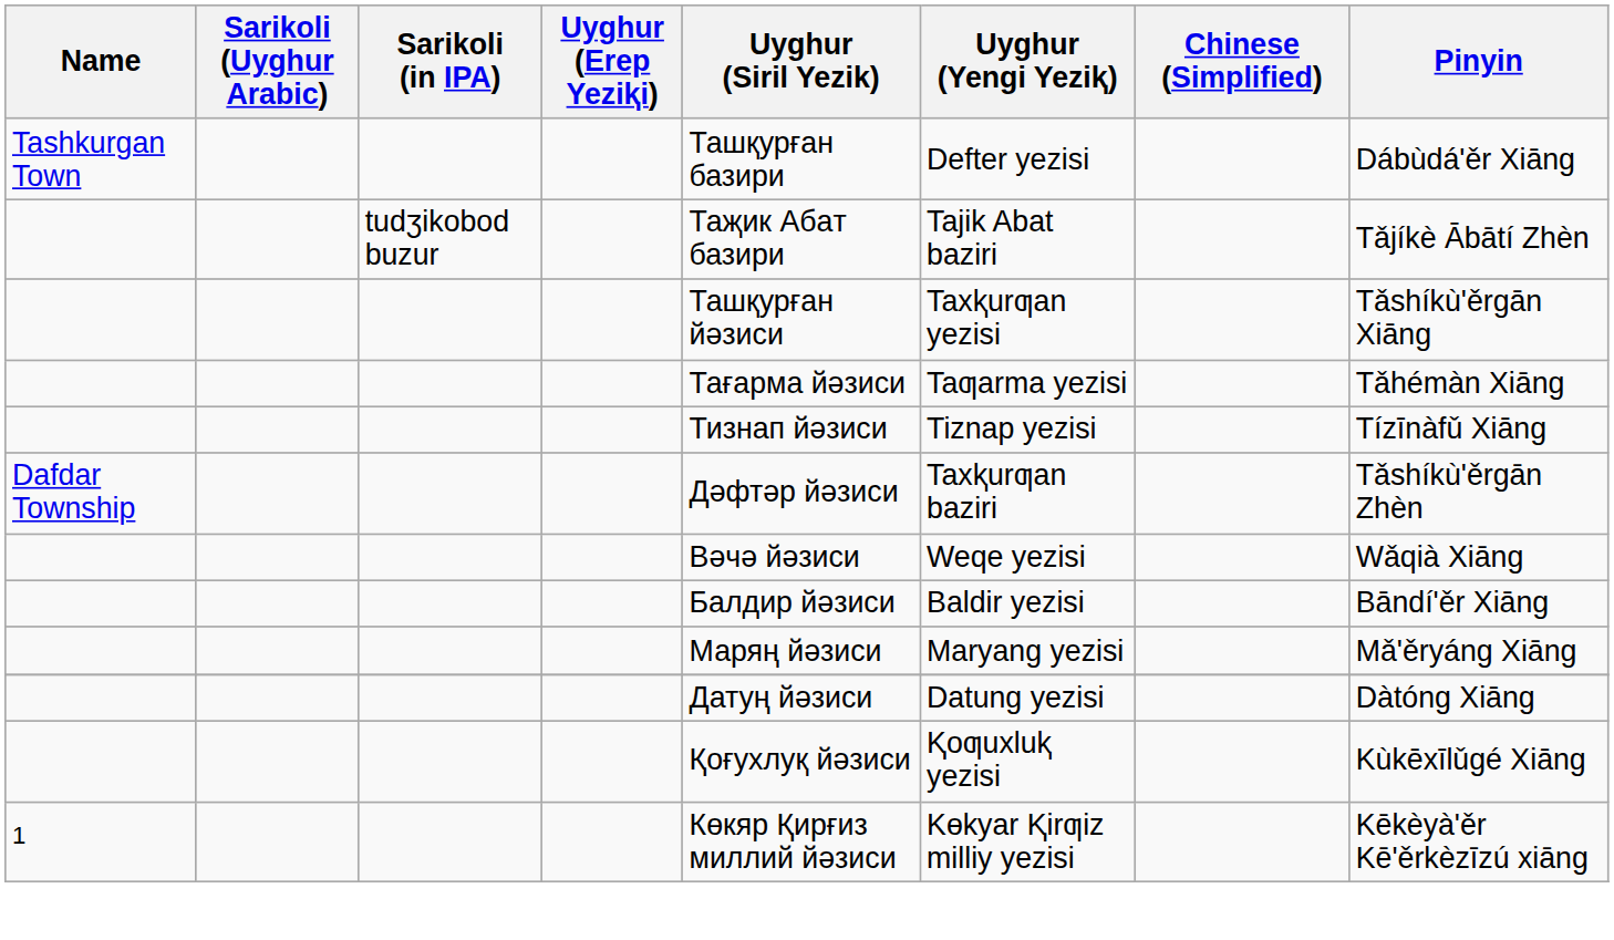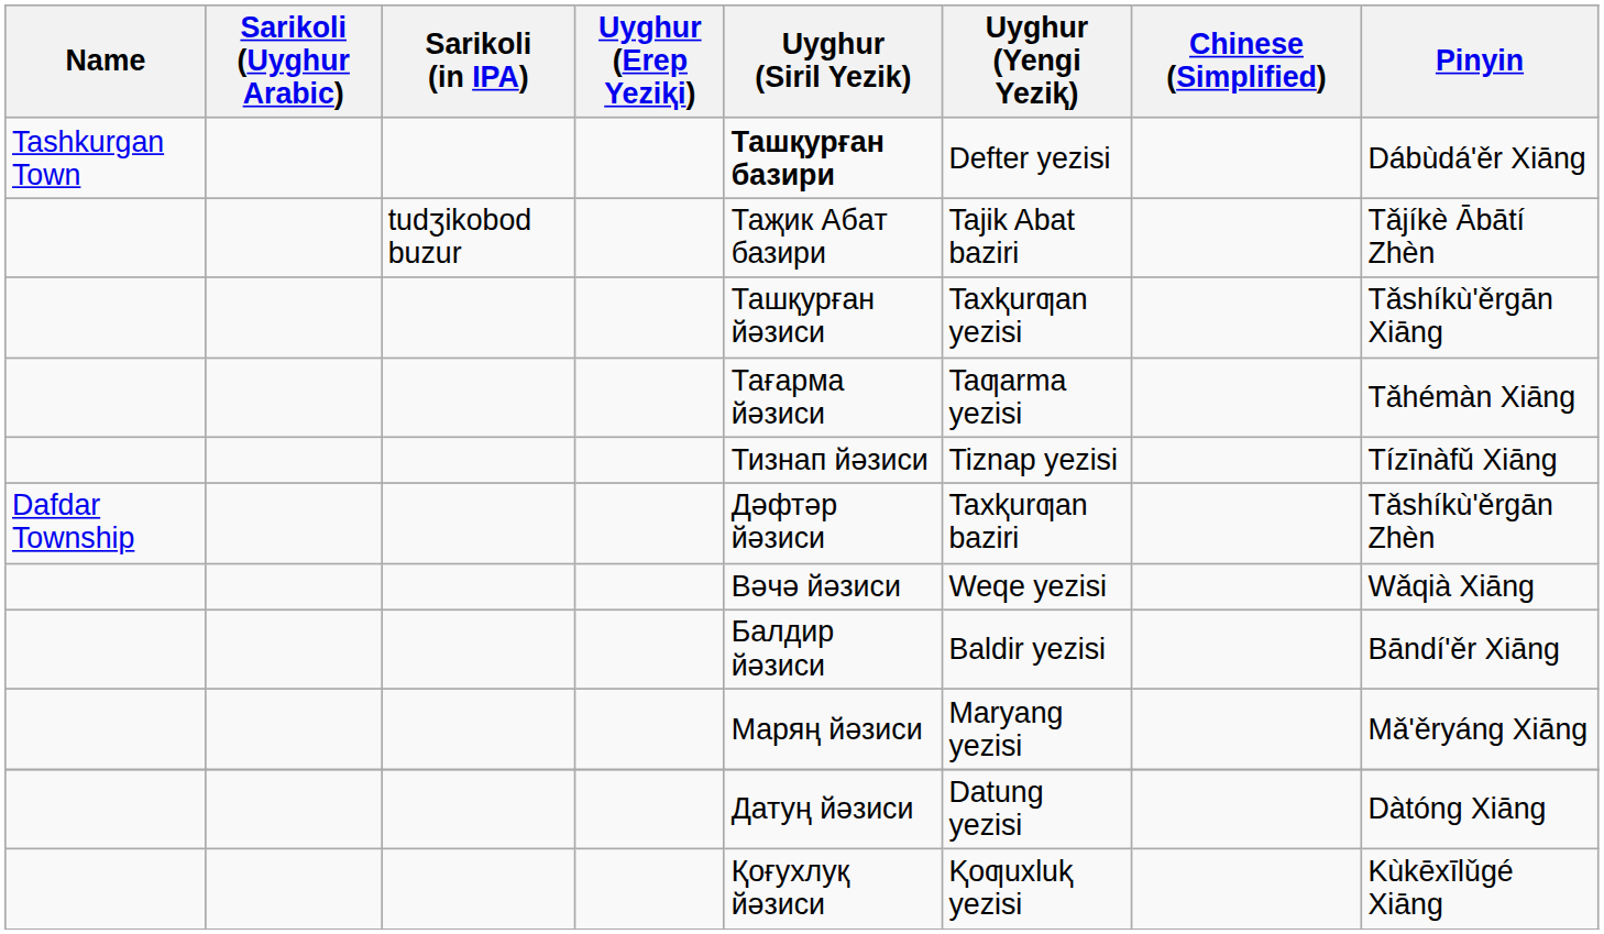 <table class="wikitable">
 <tr>
 <th>Name</th>
 <th><a href='#'>Sarikoli</a> <br> (<a href='#'>Uyghur Arabic</a>)</th>
 <th>Sarikoli <br> (in <a href='#'>IPA</a>)</th>
 <th><a href='#'>Uyghur</a> <br> (<a href='#'>Erep Yeziⱪi</a>)</th>
 <th>Uyghur <br> (Siril Yezik)</th>
 <th>Uyghur <br> (Yenɡi Yeziⱪ)</th>
 <th><a href='#'>Chinese</a> (<a href='#'>Simplified</a>)</th>
 <th><a href='#'>Pinyin</a></th>
 </tr>
 <tr>
 <td><a href='#'>Tashkurgan Town</a></td>
 <td></td>
 <td></td>
 <td></td>
-<td>Ташқурған базири</td>
+<td><strong>Ташқурған базири</strong></td>
 <td>Defter yezisi</td>
 <td></td>
 <td>Dábùdá'ěr Xiāng</td>
 </tr>
 <tr>
 <td></td>
 <td></td>
 <td>tudʒikobod buzur</td>
 <td></td>
 <td>Таҗик Абaт базири</td>
 <td>Tajik Abat baziri</td>
 <td></td>
 <td>Tǎjíkè Ābātí Zhèn</td>
 </tr>
 <tr>
 <td></td>
 <td></td>
 <td></td>
 <td></td>
 <td>Ташқурған йәзиси</td>
 <td>Taxⱪurƣan yezisi</td>
 <td></td>
 <td>Tǎshíkù'ěrgān Xiāng</td>
 </tr>
 <tr>
 <td></td>
 <td></td>
 <td></td>
 <td></td>
 <td>Тағарма йәзиси</td>
 <td>Taƣarma yezisi</td>
 <td></td>
 <td>Tǎhémàn Xiāng</td>
 </tr>
 <tr>
 <td></td>
 <td></td>
 <td></td>
 <td></td>
 <td>Тизнап йәзиси</td>
 <td>Tiznap yezisi</td>
 <td></td>
 <td>Tízīnàfǔ Xiāng</td>
 </tr>
 <tr>
 <td><a href='#'>Dafdar Township</a></td>
 <td></td>
 <td></td>
 <td></td>
 <td>Дәфтәр йәзиси</td>
 <td>Taxⱪurƣan baziri</td>
 <td></td>
 <td>Tǎshíkù'ěrgān Zhèn</td>
 </tr>
 <tr>
 <td></td>
 <td></td>
 <td></td>
 <td></td>
 <td>Вәчә йәзиси</td>
 <td>Weqe yezisi</td>
 <td></td>
 <td>Wǎqià Xiāng</td>
 </tr>
 <tr>
 <td></td>
 <td></td>
 <td></td>
 <td></td>
 <td>Балдир йәзиси</td>
 <td>Baldir yezisi</td>
 <td></td>
 <td>Bāndí'ěr Xiāng</td>
 </tr>
 <tr>
 <td></td>
 <td></td>
 <td></td>
 <td></td>
 <td>Маряң йәзиси</td>
 <td>Maryang yezisi</td>
 <td></td>
 <td>Mǎ'ěryáng Xiāng</td>
 </tr>
 <tr>
 </tr>
 <tr>
 <td></td>
 <td></td>
 <td></td>
 <td></td>
 <td>Датуң йәзиси</td>
 <td>Datung yezisi</td>
 <td></td>
 <td>Dàtóng Xiāng</td>
 </tr>
 <tr>
 <td></td>
 <td></td>
 <td></td>
 <td></td>
 <td>Қоғухлуқ йәзиси</td>
 <td>Ⱪoƣuxluⱪ yezisi</td>
 <td></td>
 <td>Kùkēxīlǔgé Xiāng</td>
 </tr>
 <tr>
-<td><sup>1</sup></td>
-<td></td>
-<td></td>
-<td></td>
-<td>Көкяр Қирғиз миллий йәзиси</td>
-<td>Kɵkyar Ⱪirƣiz milliy yezisi</td>
-<td></td>
-<td>Kēkèyà'ěr Kē'ěrkèzīzú xiāng</td>
-</tr>
-<tr>
 </tr>
 <tr>
 </tr>
 </table>
